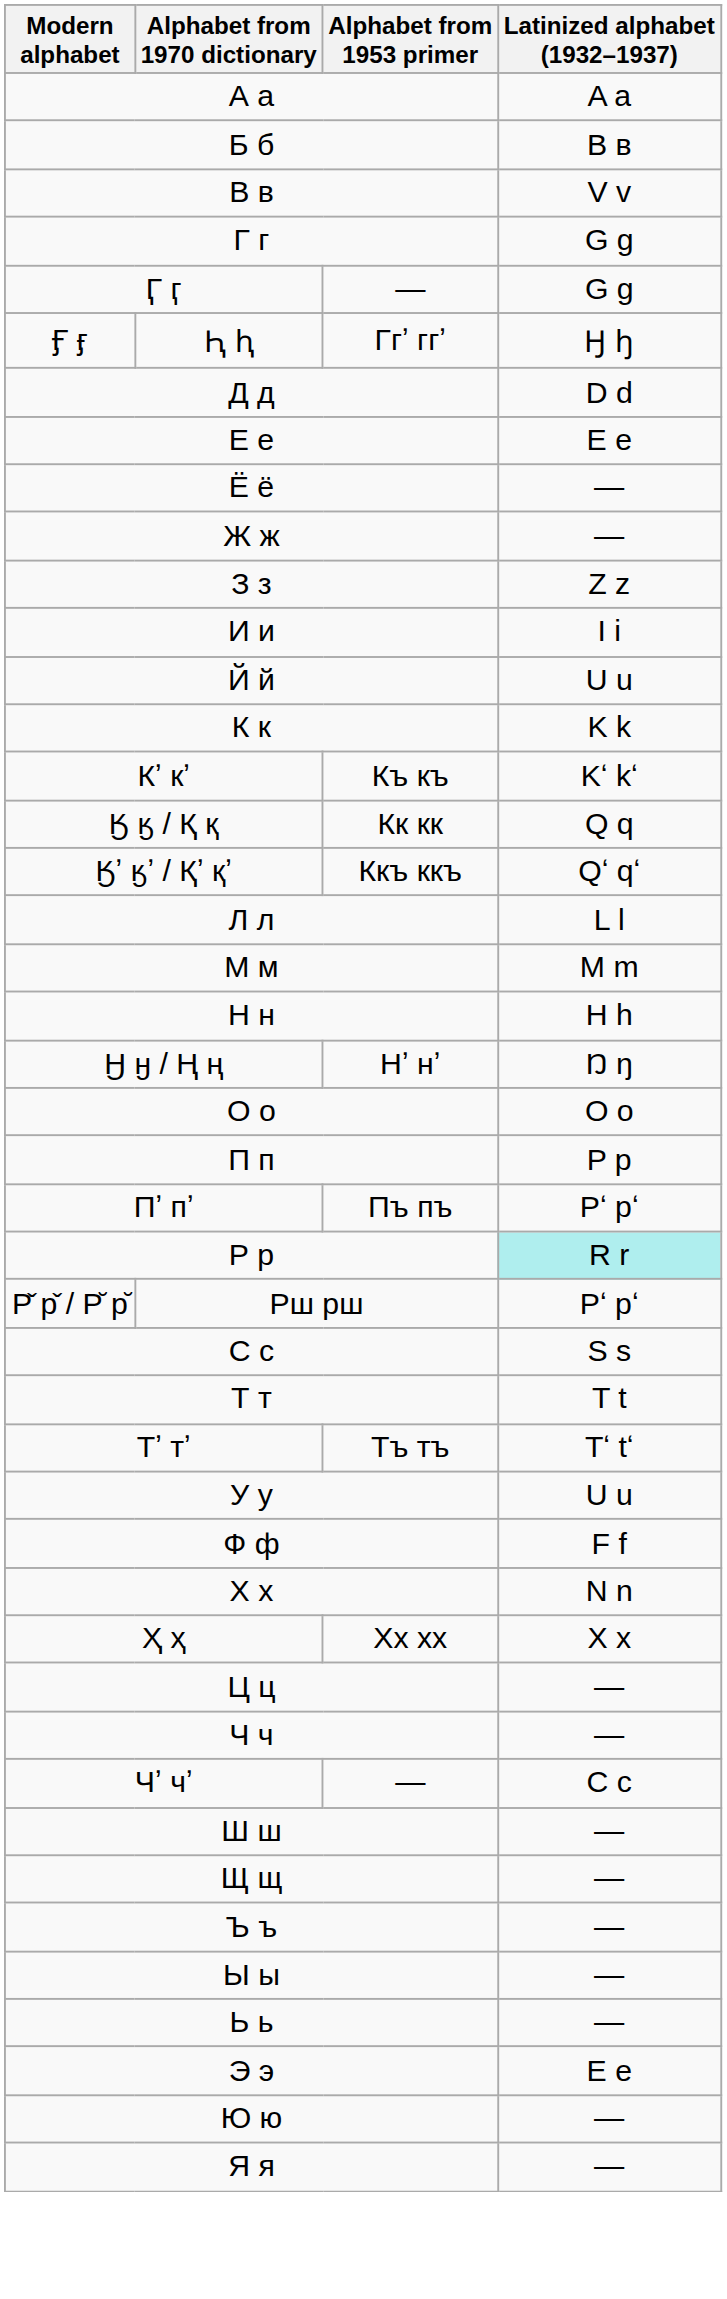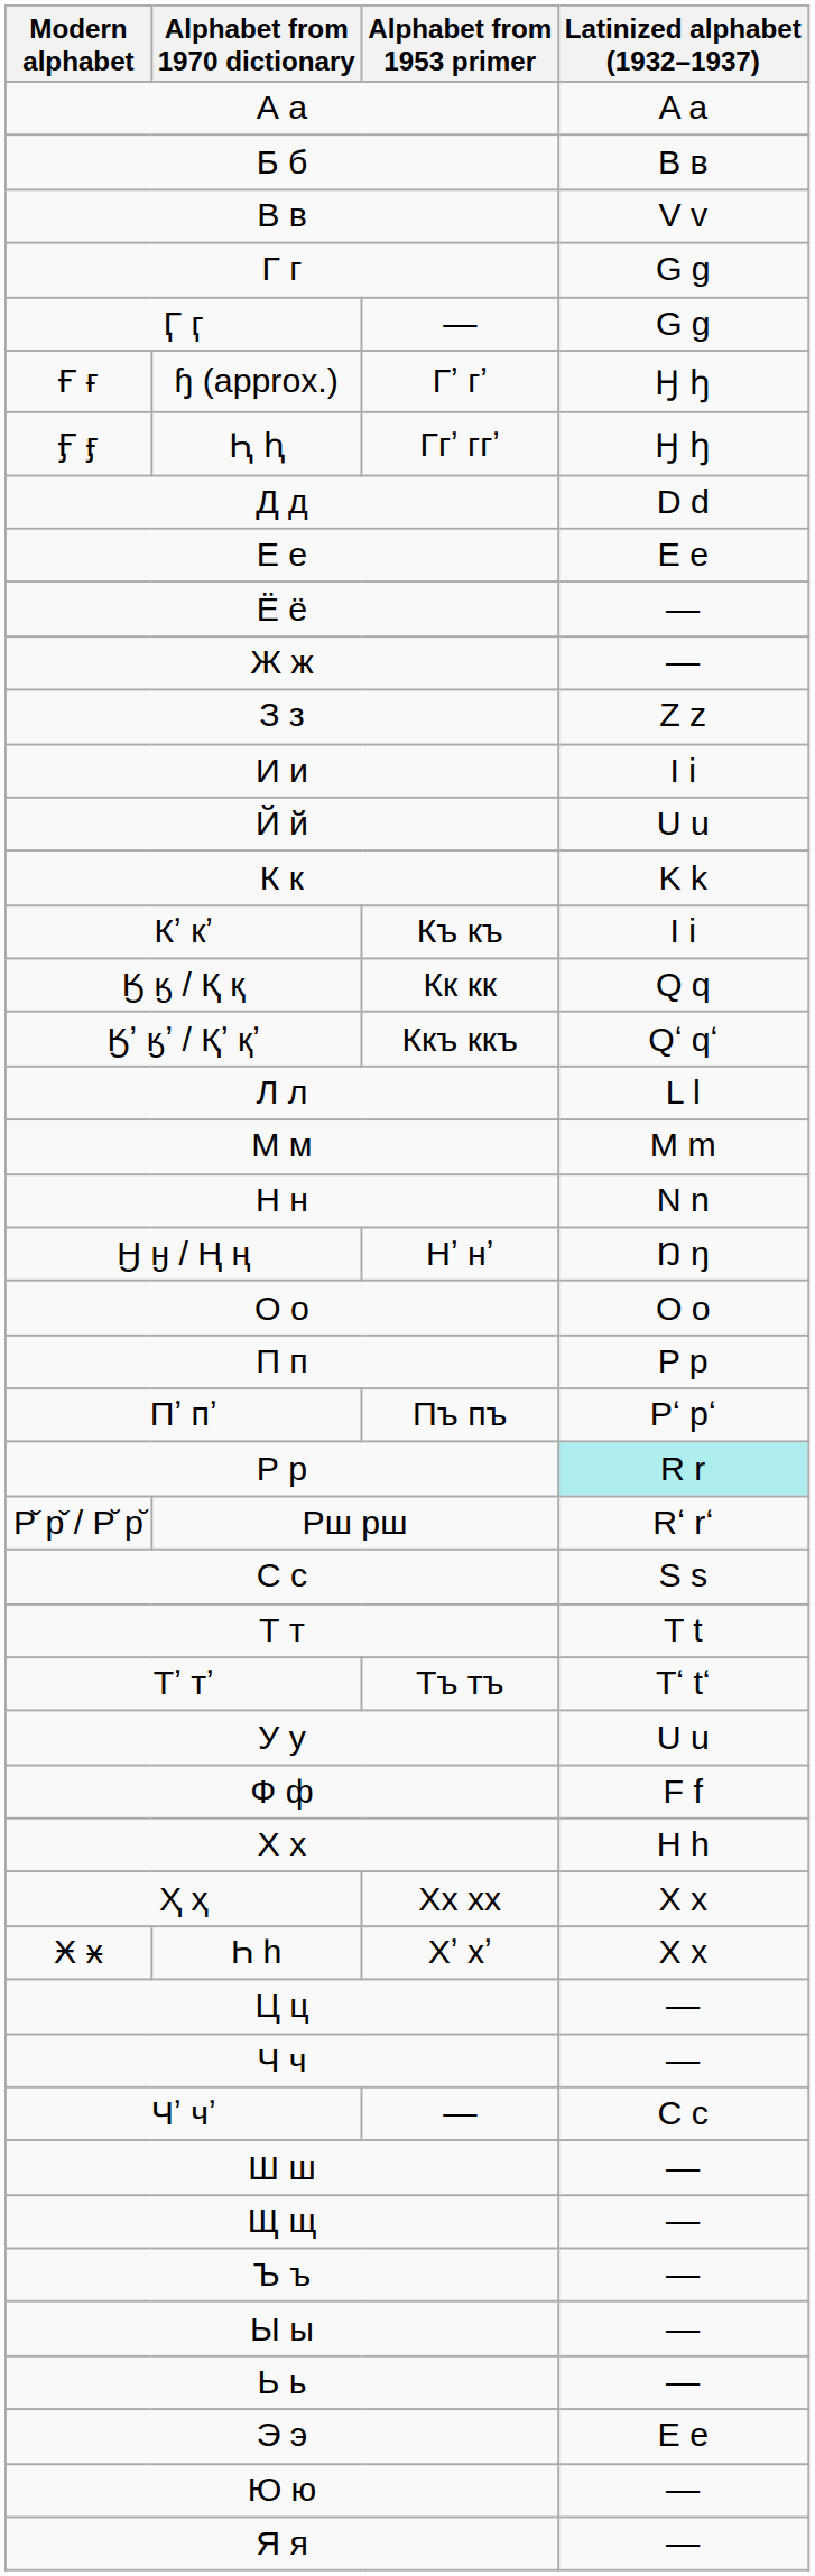 <table class="wikitable" style="text-align: center">
 <tr style="font-size: 80%">
 <th>Modern <br>alphabet</th>
 <th>Alphabet from <br>1970 dictionary</th>
 <th>Alphabet from <br>1953 primer</th>
 <th>Latinized alphabet<br>(1932–1937)</th>
 </tr>
 <tr>
 <td colspan="3">А а</td>
 <td>A a</td>
 </tr>
 <tr>
 <td colspan="3">Б б</td>
 <td>B в</td>
 </tr>
 <tr>
 <td colspan="3">В в</td>
 <td>V v</td>
 </tr>
 <tr>
 <td colspan="3">Г г</td>
 <td>G g</td>
 </tr>
 <tr>
 <td colspan="2">Ӷ ӷ</td>
 <td>—</td>
 <td>G g</td>
+</tr>
+<tr>
+<td>Ғ ғ</td>
+<td>ɧ (approx.)</td>
+<td>Гʼ гʼ</td>
+<td>Ꜧ ꜧ</td>
 </tr>
 <tr>
 <td>Ӻ ӻ</td>
 <td>Ԧ ԧ</td>
 <td>Ггʼ ггʼ</td>
 <td>Ꜧ ꜧ</td>
 </tr>
 <tr>
 <td colspan="3">Д д</td>
 <td>D d</td>
 </tr>
 <tr>
 <td colspan="3">Е е</td>
 <td>E e</td>
 </tr>
 <tr>
 <td colspan="3">Ё ё</td>
 <td>—</td>
 </tr>
 <tr>
 <td colspan="3">Ж ж</td>
 <td>—</td>
 </tr>
 <tr>
 <td colspan="3">З з</td>
 <td>Z z</td>
 </tr>
 <tr>
 <td colspan="3">И и</td>
 <td>I i</td>
 </tr>
 <tr>
 <td colspan="3">Й й</td>
 <td>U u</td>
 </tr>
 <tr>
 <td colspan="3">К к</td>
 <td>K k</td>
 </tr>
 <tr>
 <td colspan="2">Кʼ кʼ</td>
 <td>Къ къ</td>
-<td>Kʻ kʻ</td>
+<td>I i</td>
 </tr>
 <tr>
 <td colspan="2">Ӄ ӄ / Қ қ</td>
 <td>Кк кк</td>
 <td>Q q</td>
 </tr>
 <tr>
 <td colspan="2">Ӄʼ ӄʼ / Қʼ қʼ</td>
 <td>Ккъ ккъ</td>
 <td>Qʻ qʻ</td>
 </tr>
 <tr>
 <td colspan="3">Л л</td>
 <td>L l</td>
 </tr>
 <tr>
 <td colspan="3">М м</td>
 <td>M m</td>
 </tr>
 <tr>
 <td colspan="3">Н н</td>
-<td>H h</td>
+<td>N n</td>
 </tr>
 <tr>
 <td colspan="2">Ӈ ӈ / Ң ң</td>
 <td>Нʼ нʼ</td>
 <td>Ŋ ŋ</td>
 </tr>
 <tr>
 <td colspan="3">О о</td>
 <td>O o</td>
 </tr>
 <tr>
 <td colspan="3">П п</td>
 <td>P p</td>
 </tr>
 <tr>
 <td colspan="2">Пʼ пʼ</td>
 <td>Пъ пъ</td>
 <td>Pʻ pʻ</td>
 </tr>
 <tr>
 <td colspan="3">Р р</td>
 <td style="background: paleturquoise;">R r</td>
 </tr>
 <tr>
 <td>Р̌ р̌ / Р̆ р̆</td>
 <td colspan="2">Рш рш</td>
-<td>Pʻ pʻ</td>
+<td>Rʻ rʻ</td>
 </tr>
 <tr>
 <td colspan="3">С с</td>
 <td>S s</td>
 </tr>
 <tr>
 <td colspan="3">Т т</td>
 <td>T t</td>
 </tr>
 <tr>
 <td colspan="2">Тʼ тʼ</td>
 <td>Тъ тъ</td>
 <td>Tʻ tʻ</td>
 </tr>
 <tr>
 <td colspan="3">У у</td>
 <td>U u</td>
 </tr>
 <tr>
 <td colspan="3">Ф ф</td>
 <td>F f</td>
 </tr>
 <tr>
 <td colspan="3">Х х</td>
-<td>N n</td>
+<td>H h</td>
 </tr>
 <tr>
 <td colspan="2">Ҳ ҳ</td>
 <td>Хх хх</td>
+<td>X x</td>
+</tr>
+<tr>
+<td>Ӿ ӿ</td>
+<td>Һ һ</td>
+<td>Хʼ хʼ</td>
 <td>X x</td>
 </tr>
 <tr>
 <td colspan="3">Ц ц</td>
 <td>—</td>
 </tr>
 <tr>
 <td colspan="3">Ч ч</td>
 <td>—</td>
 </tr>
 <tr>
 <td colspan="2">Чʼ чʼ</td>
 <td>—</td>
 <td>C c</td>
 </tr>
 <tr>
 <td colspan="3">Ш ш</td>
 <td>—</td>
 </tr>
 <tr>
 <td colspan="3">Щ щ</td>
 <td>—</td>
 </tr>
 <tr>
 <td colspan="3">Ъ ъ</td>
 <td>—</td>
 </tr>
 <tr>
 <td colspan="3">Ы ы</td>
 <td>—</td>
 </tr>
 <tr>
 <td colspan="3">Ь ь</td>
 <td>—</td>
 </tr>
 <tr>
 <td colspan="3">Э э</td>
 <td>E e</td>
 </tr>
 <tr>
 <td colspan="3">Ю ю</td>
 <td>—</td>
 </tr>
 <tr>
 <td colspan="3">Я я</td>
 <td>—</td>
 </tr>
 </table>
